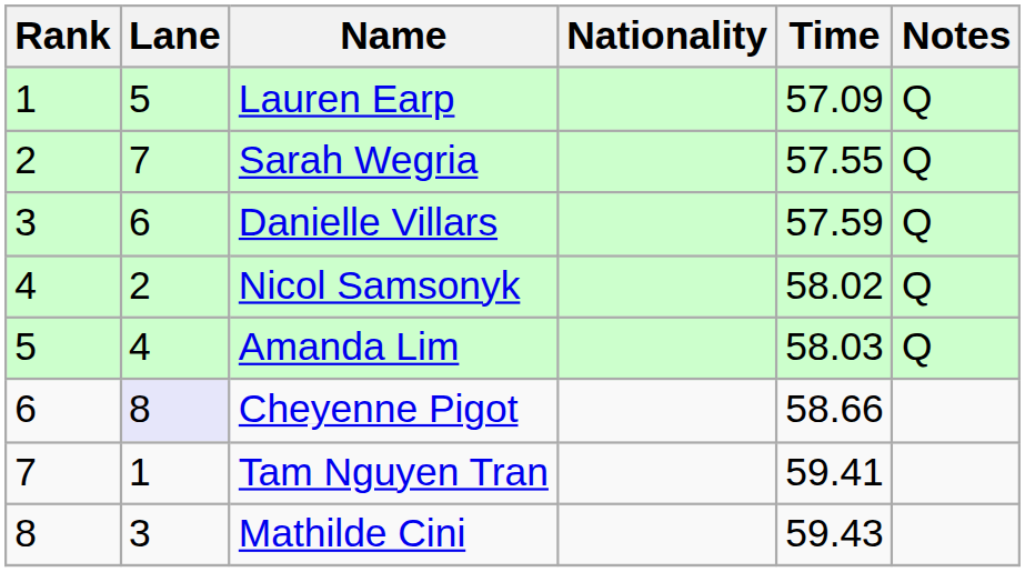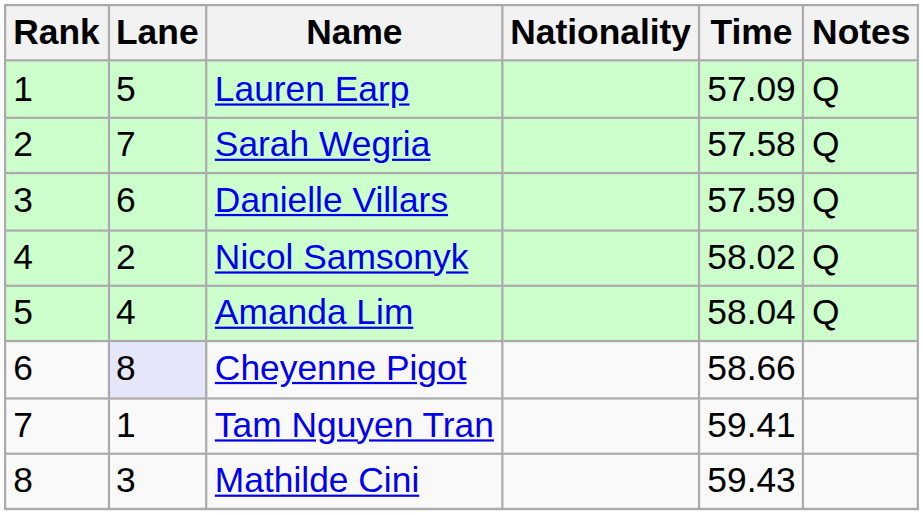 <table class="wikitable">
 <tr>
 <th>Rank</th>
 <th>Lane</th>
 <th>Name</th>
 <th>Nationality</th>
 <th>Time</th>
 <th>Notes</th>
 </tr>
 <tr bgcolor=ccffcc>
 <td>1</td>
 <td>5</td>
 <td><a href='#'>Lauren Earp</a></td>
 <td></td>
 <td>57.09</td>
 <td>Q</td>
 </tr>
 <tr bgcolor=ccffcc>
 <td>2</td>
 <td>7</td>
 <td><a href='#'>Sarah Wegria</a></td>
 <td></td>
-<td>57.55</td>
+<td>57.58</td>
 <td>Q</td>
 </tr>
 <tr bgcolor=ccffcc>
 <td>3</td>
 <td>6</td>
 <td><a href='#'>Danielle Villars</a></td>
 <td></td>
 <td>57.59</td>
 <td>Q</td>
 </tr>
 <tr bgcolor=ccffcc>
 <td>4</td>
 <td>2</td>
 <td><a href='#'>Nicol Samsonyk</a></td>
 <td></td>
 <td>58.02</td>
 <td>Q</td>
 </tr>
 <tr bgcolor=ccffcc>
 <td>5</td>
 <td>4</td>
 <td><a href='#'>Amanda Lim</a></td>
 <td></td>
-<td>58.03</td>
+<td>58.04</td>
 <td>Q</td>
 </tr>
 <tr>
 <td>6</td>
 <td style="background: lavender;">8</td>
 <td><a href='#'>Cheyenne Pigot</a></td>
 <td></td>
 <td>58.66</td>
 <td></td>
 </tr>
 <tr>
 <td>7</td>
 <td>1</td>
 <td><a href='#'>Tam Nguyen Tran</a></td>
 <td></td>
 <td>59.41</td>
 <td></td>
 </tr>
 <tr>
 <td>8</td>
 <td>3</td>
 <td><a href='#'>Mathilde Cini</a></td>
 <td></td>
 <td>59.43</td>
 <td></td>
 </tr>
 <tr>
 </tr>
 </table>
